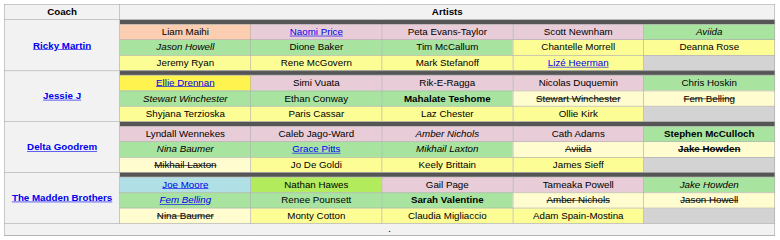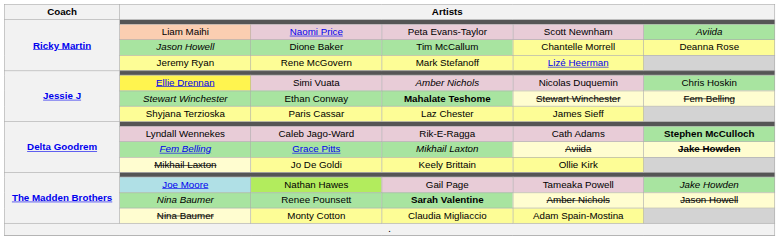 <table class="wikitable" style="text-align:center; width:100%;">
 <tr>
 <th style="width:15%;">Coach</th>
 <th style="width:85%;" colspan="5">Artists</th>
 </tr>
 <tr>
 <th rowspan="4"><a href='#'>Ricky Martin</a></th>
 <td colspan="5" style="background:#555;"></td>
 </tr>
 <tr>
 <td style="width:17%;" bgcolor="#FBCEB1">Liam Maihi</td>
 <td style="width:17%;" bgcolor="#E8CCD7"><a href='#'>Naomi Price</a></td>
 <td bgcolor="#E8CCD7">Peta Evans-Taylor</td>
 <td style="width:17%;" bgcolor="#E8CCD7">Scott Newnham</td>
 <td style="width:17%;" bgcolor="#A8E4A0"><em>Aviida</em></td>
 </tr>
 <tr>
 <td bgcolor="#A8E4A0"><em>Jason Howell</em></td>
 <td bgcolor="#A8E4A0">Dione Baker</td>
 <td bgcolor="#A8E4A0">Tim McCallum</td>
 <td bgcolor="#FDFD96">Chantelle Morrell</td>
 <td bgcolor="#FDFD96">Deanna Rose</td>
 </tr>
 <tr>
 <td bgcolor="#FDFD96">Jeremy Ryan</td>
 <td bgcolor="#FDFD96">Rene McGovern</td>
 <td bgcolor="#FDFD96">Mark Stefanoff</td>
 <td bgcolor="#FDFD96"><a href='#'>Lizé Heerman</a></td>
 <td bgcolor="lightgrey"></td>
 </tr>
 <tr>
 <th rowspan="4"><a href='#'>Jessie J</a></th>
 <td colspan="5" style="background:#555;"></td>
 </tr>
 <tr>
 <td bgcolor="#FFF44F"><a href='#'>Ellie Drennan</a></td>
 <td bgcolor="#E8CCD7">Simi Vuata</td>
-<td bgcolor="#E8CCD7">Rik-E-Ragga</td>
+<td bgcolor="#E8CCD7"><em>Amber Nichols</em></td>
 <td bgcolor="#E8CCD7">Nicolas Duquemin</td>
 <td bgcolor="#A8E4A0">Chris Hoskin</td>
 </tr>
 <tr>
 <td bgcolor="#A8E4A0"><em>Stewart Winchester</em></td>
 <td bgcolor="#A8E4A0">Ethan Conway</td>
 <td bgcolor="#A8E4A0"><strong>Mahalate Teshome</strong></td>
 <td bgcolor="#FFFDD0"><s> Stewart Winchester </s></td>
 <td bgcolor="#FFFDD0"><s> Fem Belling </s></td>
 </tr>
 <tr>
 <td bgcolor="#FDFD96">Shyjana Terzioska</td>
 <td bgcolor="#FDFD96">Paris Cassar</td>
 <td bgcolor="#FDFD96">Laz Chester</td>
-<td bgcolor="#FDFD96">Ollie Kirk</td>
+<td bgcolor="#FDFD96">James Sieff</td>
 <td bgcolor="lightgrey"></td>
 </tr>
 <tr>
 <th rowspan="4"><a href='#'>Delta Goodrem</a></th>
 <td colspan="5" style="background:#555;"></td>
 </tr>
 <tr>
 <td bgcolor="#E8CCD7">Lyndall Wennekes</td>
 <td bgcolor="#E8CCD7">Caleb Jago-Ward</td>
-<td bgcolor="#E8CCD7"><em>Amber Nichols</em></td>
+<td bgcolor="#E8CCD7">Rik-E-Ragga</td>
 <td bgcolor="#E8CCD7">Cath Adams</td>
 <td bgcolor="#A8E4A0"><strong>Stephen McCulloch</strong></td>
 </tr>
 <tr>
-<td bgcolor="#A8E4A0"><em>Nina Baumer</em></td>
+<td bgcolor="#A8E4A0"><em><a href='#'>Fem Belling</a></em></td>
 <td bgcolor="#A8E4A0"><a href='#'>Grace Pitts</a></td>
 <td bgcolor="#A8E4A0"><em>Mikhail Laxton</em></td>
 <td bgcolor="#FFFDD0"><s> Aviida </s></td>
 <td bgcolor="#FFFDD0"><strong><s> Jake Howden </s></strong></td>
 </tr>
 <tr>
 <td bgcolor="#FFFDD0"><s> Mikhail Laxton </s></td>
 <td bgcolor="#FDFD96">Jo De Goldi</td>
 <td bgcolor="#FDFD96">Keely Brittain</td>
-<td bgcolor="#FDFD96">James Sieff</td>
+<td bgcolor="#FDFD96">Ollie Kirk</td>
 <td bgcolor="lightgrey"></td>
 </tr>
 <tr>
 <th rowspan="4"><a href='#'>The Madden Brothers</a></th>
 <td colspan="5" style="background:#555;"></td>
 </tr>
 <tr>
 <td bgcolor="#B0E0E6"><a href='#'>Joe Moore</a></td>
 <td bgcolor="#B2EC5D">Nathan Hawes</td>
 <td style="width:17%;" bgcolor="#E8CCD7">Gail Page</td>
 <td bgcolor="#E8CCD7">Tameaka Powell</td>
 <td bgcolor="#A8E4A0"><em>Jake Howden</em></td>
 </tr>
 <tr>
-<td bgcolor="#A8E4A0"><em><a href='#'>Fem Belling</a></em></td>
+<td bgcolor="#A8E4A0"><em>Nina Baumer</em></td>
 <td bgcolor="#A8E4A0">Renee Pounsett</td>
 <td bgcolor="#A8E4A0"><strong>Sarah Valentine</strong></td>
 <td bgcolor="#FFFDD0"><s> Amber Nichols </s></td>
 <td bgcolor="#FFFDD0"><s> Jason Howell </s></td>
 </tr>
 <tr>
 <td bgcolor="#FFFDD0"><s> Nina Baumer </s></td>
 <td bgcolor="#FDFD96">Monty Cotton</td>
 <td bgcolor="#FDFD96">Claudia Migliaccio</td>
 <td bgcolor="#FDFD96">Adam Spain-Mostina</td>
 <td bgcolor="lightgrey"></td>
 </tr>
 <tr>
 <th style="font-size:90%; line-height:12px;" colspan="8"><small>.</small></th>
 </tr>
 <tr>
 </tr>
 </table>
